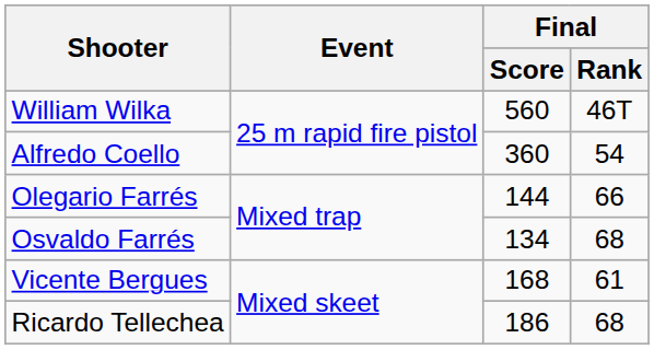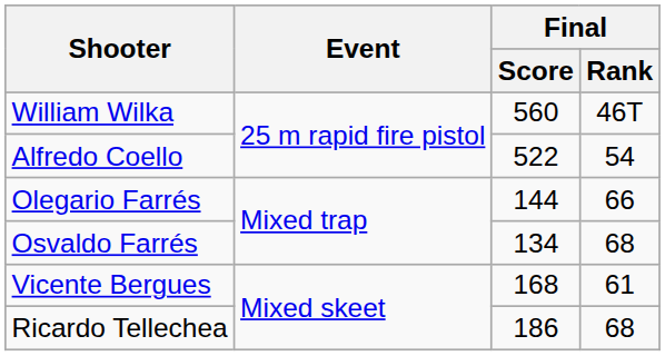 <table class=wikitable style="font-size:90%">
 <tr>
 <th rowspan=2>Shooter</th>
 <th rowspan=2>Event</th>
 <th colspan=2>Final</th>
 </tr>
 <tr>
 <th>Score</th>
 <th>Rank</th>
 </tr>
 <tr>
 <td><a href='#'>William Wilka</a></td>
 <td rowspan=2><a href='#'>25 m rapid fire pistol</a></td>
 <td align=center>560</td>
 <td align=center>46T</td>
 </tr>
 <tr>
 <td><a href='#'>Alfredo Coello</a></td>
-<td align=center>360</td>
+<td align=center>522</td>
 <td align=center>54</td>
 </tr>
 <tr>
 <td><a href='#'>Olegario Farrés</a></td>
 <td rowspan=2><a href='#'>Mixed trap</a></td>
 <td align=center>144</td>
 <td align=center>66</td>
 </tr>
 <tr>
 <td><a href='#'>Osvaldo Farrés</a></td>
 <td align=center>134</td>
 <td align=center>68</td>
 </tr>
 <tr>
 <td><a href='#'>Vicente Bergues</a></td>
 <td rowspan=2><a href='#'>Mixed skeet</a></td>
 <td align=center>168</td>
 <td align=center>61</td>
 </tr>
 <tr>
 <td>Ricardo Tellechea</td>
 <td align=center>186</td>
 <td align=center>68</td>
 </tr>
 </table>
